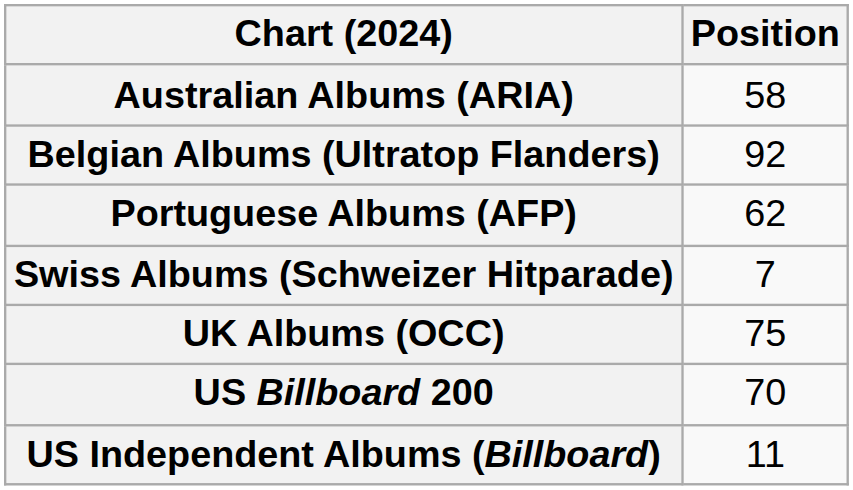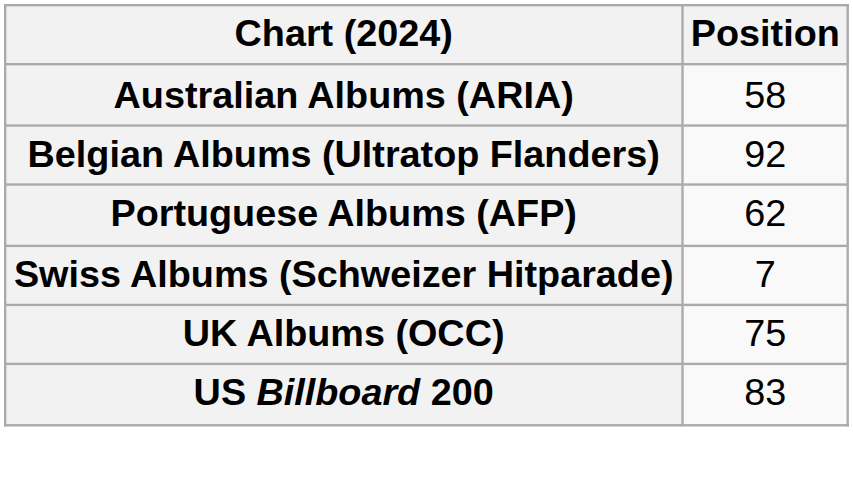 <table class="wikitable sortable plainrowheaders" style="text-align:center">
 <tr>
 <th scope="col">Chart (2024)</th>
 <th scope="col">Position</th>
 </tr>
 <tr>
 <th scope="row">Australian Albums (ARIA)</th>
 <td>58</td>
 </tr>
 <tr>
 <th scope="row">Belgian Albums (Ultratop Flanders)</th>
 <td>92</td>
 </tr>
 <tr>
 <th scope="row">Portuguese Albums (AFP)</th>
 <td>62</td>
 </tr>
 <tr>
 <th scope="row">Swiss Albums (Schweizer Hitparade)</th>
 <td>7</td>
 </tr>
 <tr>
 <th scope="row">UK Albums (OCC)</th>
 <td>75</td>
 </tr>
 <tr>
 <th scope="row">US <em>Billboard</em> 200</th>
-<td>70</td>
-</tr>
-<tr>
-<th scope="row">US Independent Albums (<em>Billboard</em>)</th>
-<td>11</td>
+<td>83</td>
 </tr>
 </table>
